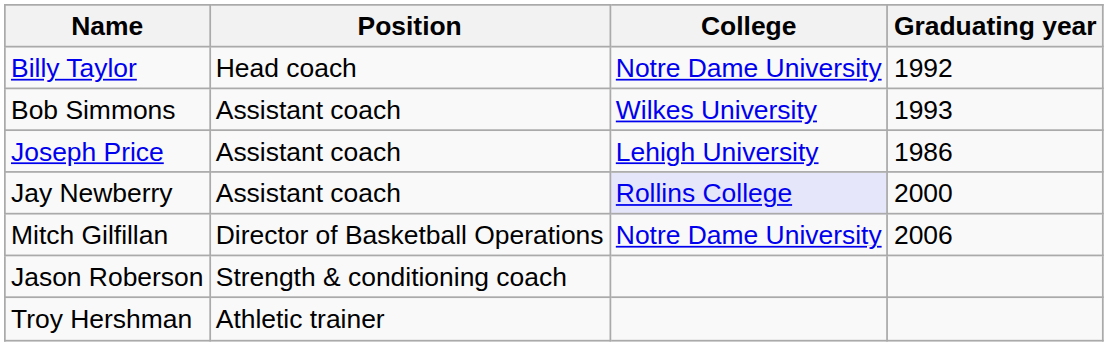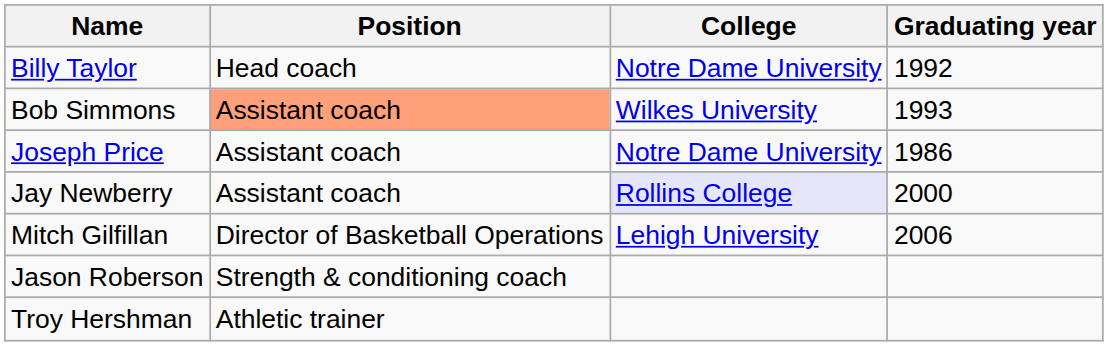 <table class="wikitable" style="font-size: 95%;">
 <tr>
 <th>Name</th>
 <th>Position</th>
 <th>College</th>
 <th>Graduating year</th>
 </tr>
 <tr>
 <td><a href='#'>Billy Taylor</a></td>
 <td>Head coach</td>
 <td><a href='#'>Notre Dame University</a></td>
 <td>1992</td>
 </tr>
 <tr>
 <td>Bob Simmons</td>
-<td>Assistant coach</td>
+<td style="background: lightsalmon;">Assistant coach</td>
 <td><a href='#'>Wilkes University</a></td>
 <td>1993</td>
 </tr>
 <tr>
 <td><a href='#'>Joseph Price</a></td>
 <td>Assistant coach</td>
-<td><a href='#'>Lehigh University</a></td>
+<td><a href='#'>Notre Dame University</a></td>
 <td>1986</td>
 </tr>
 <tr>
 <td>Jay Newberry</td>
 <td>Assistant coach</td>
 <td style="background: lavender;"><a href='#'>Rollins College</a></td>
 <td>2000</td>
 </tr>
 <tr>
 <td>Mitch Gilfillan</td>
 <td>Director of Basketball Operations</td>
-<td><a href='#'>Notre Dame University</a></td>
+<td><a href='#'>Lehigh University</a></td>
 <td>2006</td>
 </tr>
 <tr>
 <td>Jason Roberson</td>
 <td>Strength & conditioning coach</td>
 <td></td>
 <td></td>
 </tr>
 <tr>
 <td>Troy Hershman</td>
 <td>Athletic trainer</td>
 <td></td>
 <td></td>
 </tr>
 </table>
